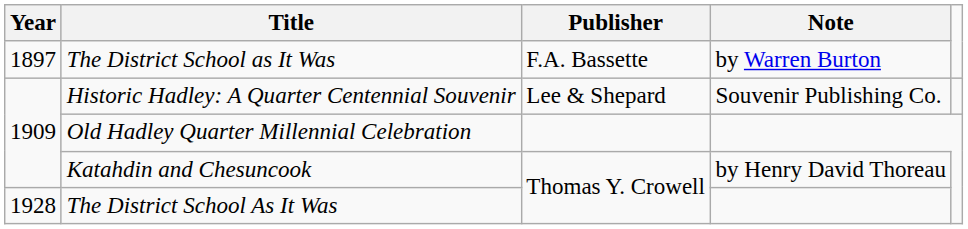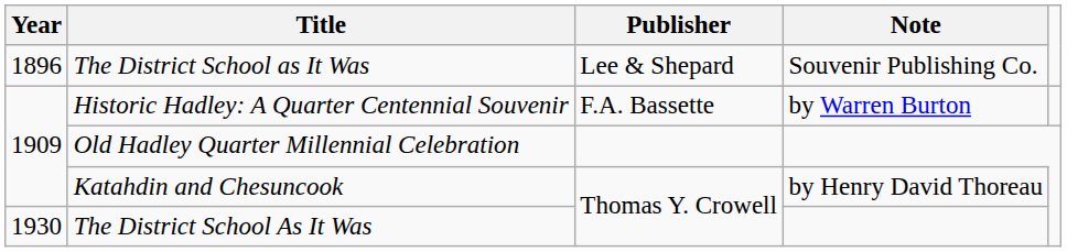 <table class="wikitable sortable">
 <tr>
 <th>Year</th>
 <th>Title</th>
 <th>Publisher</th>
 <th>Note</th>
 </tr>
 <tr>
-<td>1897</td>
+<td>1896</td>
 <td><em>The District School as It Was</em></td>
-<td>F.A. Bassette</td>
-<td>by <a href='#'>Warren Burton</a></td>
+<td>Lee & Shepard</td>
+<td>Souvenir Publishing Co.</td>
 </tr>
 <tr>
 <td Rowspan=3>1909</td>
 <td><em>Historic Hadley: A Quarter Centennial Souvenir</em></td>
-<td>Lee & Shepard</td>
-<td>Souvenir Publishing Co.</td>
+<td>F.A. Bassette</td>
+<td>by <a href='#'>Warren Burton</a></td>
 <td></td>
 </tr>
 <tr>
 <td><em>Old Hadley Quarter Millennial Celebration</em></td>
 <td></td>
 </tr>
 <tr>
 <td><em>Katahdin and Chesuncook</em></td>
 <td Rowspan=2>Thomas Y. Crowell</td>
 <td>by Henry David Thoreau</td>
 </tr>
 <tr>
-<td>1928</td>
+<td>1930</td>
 <td><em>The District School As It Was</em></td>
 <td></td>
 </tr>
 </table>
